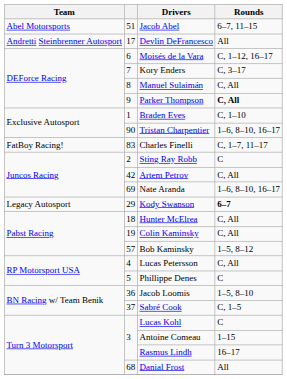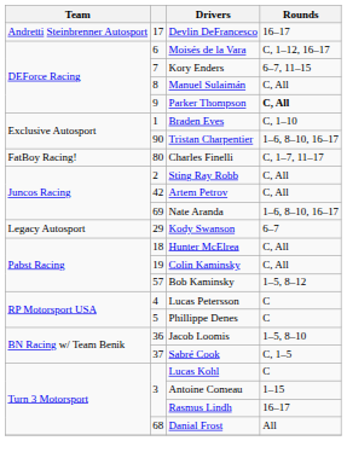 <table class="wikitable sortable" style="font-size:85%;">
 <tr>
 <th>Team</th>
 <th></th>
 <th>Drivers</th>
 <th>Rounds</th>
 </tr>
 <tr>
-<td><a href='#'>Abel Motorsports</a></td>
-<td>51</td>
-<td> <a href='#'>Jacob Abel</a></td>
-<td>6–7, 11–15</td>
-</tr>
-<tr>
 <td><a href='#'>Andretti</a> <a href='#'>Steinbrenner Autosport</a></td>
 <td>17</td>
 <td> <a href='#'>Devlin DeFrancesco</a></td>
-<td>All</td>
+<td>16–17</td>
 </tr>
 <tr>
 <td rowspan="4"><a href='#'>DEForce Racing</a></td>
 <td>6</td>
 <td> <a href='#'>Moisés de la Vara</a></td>
 <td>C, 1–12, 16–17</td>
 </tr>
 <tr>
 <td>7</td>
 <td> Kory Enders</td>
-<td>C, 3–17</td>
+<td>6–7, 11–15</td>
 </tr>
 <tr>
 <td>8</td>
 <td> <a href='#'>Manuel Sulaimán</a></td>
 <td>C, All</td>
 </tr>
 <tr>
 <td>9</td>
 <td> <a href='#'>Parker Thompson</a></td>
 <td><strong>C, All</strong></td>
 </tr>
 <tr>
 <td rowspan="2">Exclusive Autosport</td>
 <td>1</td>
 <td> <a href='#'>Braden Eves</a></td>
 <td>C, 1–10</td>
 </tr>
 <tr>
 <td>90</td>
 <td> <a href='#'>Tristan Charpentier</a></td>
 <td>1–6, 8–10, 16–17</td>
 </tr>
 <tr>
 <td>FatBoy Racing!</td>
-<td>83</td>
+<td>80</td>
 <td> Charles Finelli</td>
 <td>C, 1–7, 11–17</td>
 </tr>
 <tr>
 <td rowspan="3"><a href='#'>Juncos Racing</a></td>
 <td>2</td>
 <td> <a href='#'>Sting Ray Robb</a></td>
-<td>C</td>
+<td>C, All</td>
 </tr>
 <tr>
 <td>42</td>
 <td> <a href='#'>Artem Petrov</a></td>
 <td>C, All</td>
 </tr>
 <tr>
 <td>69</td>
 <td> Nate Aranda</td>
 <td>1–6, 8–10, 16–17</td>
 </tr>
 <tr>
 <td>Legacy Autosport</td>
 <td>29</td>
 <td> <a href='#'>Kody Swanson</a></td>
-<td><strong>6–7</strong></td>
+<td>6–7</td>
 </tr>
 <tr>
 <td rowspan="3"><a href='#'>Pabst Racing</a></td>
 <td>18</td>
 <td> <a href='#'>Hunter McElrea</a></td>
 <td>C, All</td>
 </tr>
 <tr>
 <td>19</td>
 <td> <a href='#'>Colin Kaminsky</a></td>
 <td>C, All</td>
 </tr>
 <tr>
 <td>57</td>
 <td> Bob Kaminsky</td>
 <td>1–5, 8–12</td>
 </tr>
 <tr>
 <td rowspan="2"><a href='#'>RP Motorsport USA</a></td>
 <td>4</td>
 <td> Lucas Petersson</td>
-<td>C, All</td>
+<td>C</td>
 </tr>
 <tr>
 <td>5</td>
 <td> Phillippe Denes</td>
 <td>C</td>
 </tr>
 <tr>
 <td rowspan="2"><a href='#'>BN Racing</a> w/ Team Benik</td>
 <td>36</td>
 <td> Jacob Loomis</td>
 <td>1–5, 8–10</td>
 </tr>
 <tr>
 <td>37</td>
 <td> <a href='#'>Sabré Cook</a></td>
 <td>C, 1–5</td>
 </tr>
 <tr>
 <td rowspan="4"><a href='#'>Turn 3 Motorsport</a></td>
 <td rowspan="3">3</td>
 <td> <a href='#'>Lucas Kohl</a></td>
 <td>C</td>
 </tr>
 <tr>
 <td> Antoine Comeau</td>
 <td>1–15</td>
 </tr>
 <tr>
 <td> <a href='#'>Rasmus Lindh</a></td>
 <td>16–17</td>
 </tr>
 <tr>
 <td>68</td>
 <td> <a href='#'>Danial Frost</a></td>
 <td>All</td>
 </tr>
 <tr>
 </tr>
 </table>
